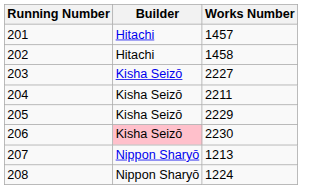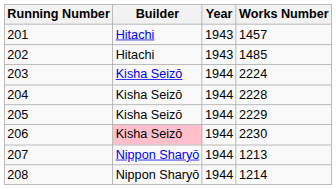 <table class="wikitable">
 <tr>
 <th>Running Number</th>
 <th>Builder</th>
+<th>Year</th>
 <th>Works Number</th>
 </tr>
 <tr>
 <td>201</td>
 <td><a href='#'>Hitachi</a></td>
+<td>1943</td>
 <td>1457</td>
 </tr>
 <tr>
 <td>202</td>
 <td>Hitachi</td>
-<td>1458</td>
+<td>1943</td>
+<td>1485</td>
 </tr>
 <tr>
 <td>203</td>
 <td><a href='#'>Kisha Seizō</a></td>
-<td>2227</td>
+<td>1944</td>
+<td>2224</td>
 </tr>
 <tr>
 <td>204</td>
 <td>Kisha Seizō</td>
-<td>2211</td>
+<td>1944</td>
+<td>2228</td>
 </tr>
 <tr>
 <td>205</td>
 <td>Kisha Seizō</td>
+<td>1944</td>
 <td>2229</td>
 </tr>
 <tr>
 <td>206</td>
 <td style="background: pink;">Kisha Seizō</td>
+<td>1944</td>
 <td>2230</td>
 </tr>
 <tr>
 <td>207</td>
 <td><a href='#'>Nippon Sharyō</a></td>
+<td>1944</td>
 <td>1213</td>
 </tr>
 <tr>
 <td>208</td>
 <td>Nippon Sharyō</td>
-<td>1224</td>
+<td>1944</td>
+<td>1214</td>
 </tr>
 </table>
